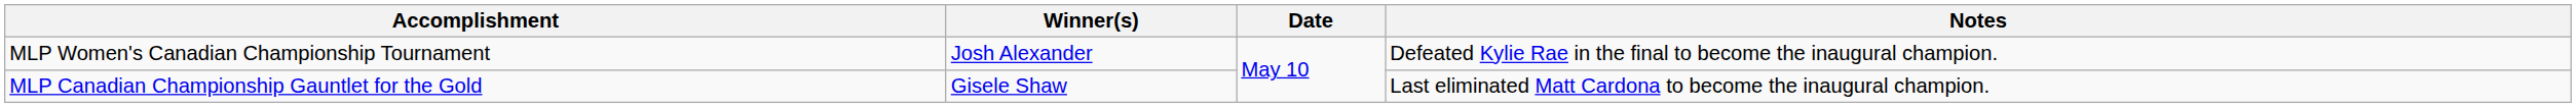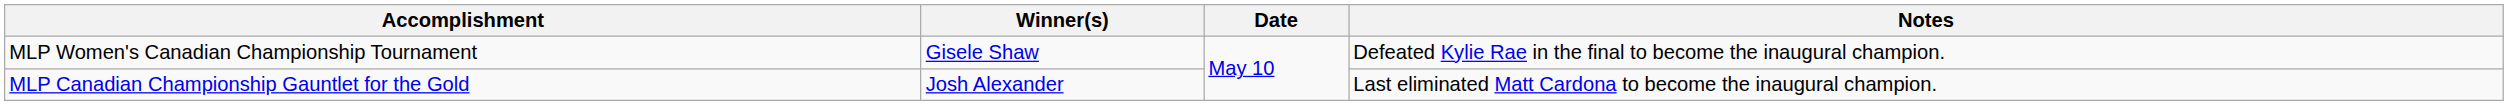 <table class="wikitable" style="width:100%;">
 <tr>
 <th>Accomplishment</th>
 <th>Winner(s)</th>
 <th>Date</th>
 <th>Notes</th>
 </tr>
 <tr>
 <td>MLP Women's Canadian Championship Tournament</td>
-<td><a href='#'>Josh Alexander</a></td>
+<td><a href='#'>Gisele Shaw</a></td>
 <td rowspan=2><a href='#'>May 10</a></td>
 <td>Defeated <a href='#'>Kylie Rae</a> in the final to become the inaugural champion.</td>
 </tr>
 <tr>
 <td><a href='#'>MLP Canadian Championship Gauntlet for the Gold</a></td>
-<td><a href='#'>Gisele Shaw</a></td>
+<td><a href='#'>Josh Alexander</a></td>
 <td>Last eliminated <a href='#'>Matt Cardona</a> to become the inaugural champion.</td>
 </tr>
 </table>
